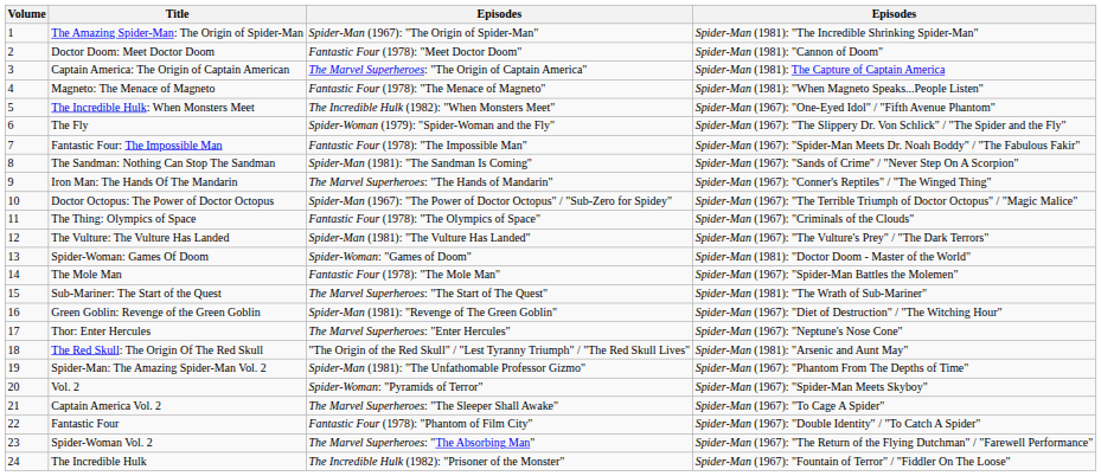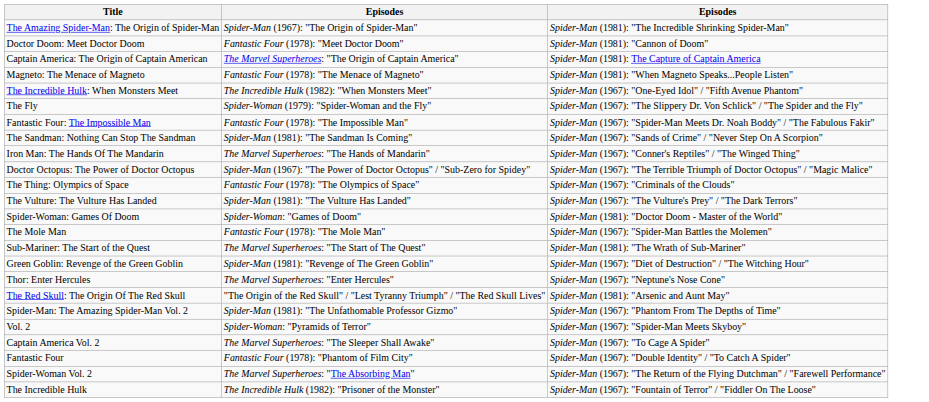 <table class="wikitable">
 <tr>
-<th>Volume</th>
 <th>Title</th>
 <th>Episodes</th>
 <th>Episodes</th>
 </tr>
 <tr>
-<td>1</td>
 <td><a href='#'>The Amazing Spider-Man</a>: The Origin of Spider-Man</td>
 <td><em>Spider-Man</em> (1967): "The Origin of Spider-Man"</td>
 <td><em>Spider-Man</em> (1981): "The Incredible Shrinking Spider-Man"</td>
 </tr>
 <tr>
-<td>2</td>
 <td>Doctor Doom: Meet Doctor Doom</td>
 <td><em>Fantastic Four</em> (1978): "Meet Doctor Doom"</td>
 <td><em>Spider-Man</em> (1981): "Cannon of Doom"</td>
 </tr>
 <tr>
-<td>3</td>
 <td>Captain America: The Origin of Captain American</td>
 <td><em><a href='#'>The Marvel Superheroes</a></em>: "The Origin of Captain America"</td>
 <td><em>Spider-Man</em> (1981): <a href='#'>The Capture of Captain America</a></td>
 </tr>
 <tr>
-<td>4</td>
 <td>Magneto: The Menace of Magneto</td>
 <td><em>Fantastic Four</em> (1978): "The Menace of Magneto"</td>
 <td><em>Spider-Man</em> (1981): "When Magneto Speaks...People Listen"</td>
 </tr>
 <tr>
-<td>5</td>
 <td><a href='#'>The Incredible Hulk</a>: When Monsters Meet</td>
 <td><em>The Incredible Hulk</em> (1982): "When Monsters Meet"</td>
 <td><em>Spider-Man</em> (1967): "One-Eyed Idol" / "Fifth Avenue Phantom"</td>
 </tr>
 <tr>
-<td>6</td>
 <td>The Fly</td>
 <td><em>Spider-Woman</em> (1979): "Spider-Woman and the Fly"</td>
 <td><em>Spider-Man</em> (1967): "The Slippery Dr. Von Schlick" / "The Spider and the Fly"</td>
 </tr>
 <tr>
-<td>7</td>
 <td>Fantastic Four: <a href='#'>The Impossible Man</a></td>
 <td><em>Fantastic Four</em> (1978): "The Impossible Man"</td>
 <td><em>Spider-Man</em> (1967): "Spider-Man Meets Dr. Noah Boddy" / "The Fabulous Fakir"</td>
 </tr>
 <tr>
-<td>8</td>
 <td>The Sandman: Nothing Can Stop The Sandman</td>
 <td><em>Spider-Man</em> (1981): "The Sandman Is Coming"</td>
 <td><em>Spider-Man</em> (1967): "Sands of Crime" / "Never Step On A Scorpion"</td>
 </tr>
 <tr>
-<td>9</td>
 <td>Iron Man: The Hands Of The Mandarin</td>
 <td><em>The Marvel Superheroes</em>: "The Hands of Mandarin"</td>
 <td><em>Spider-Man</em> (1967): "Conner's Reptiles" / "The Winged Thing"</td>
 </tr>
 <tr>
-<td>10</td>
 <td>Doctor Octopus: The Power of Doctor Octopus</td>
 <td><em>Spider-Man</em> (1967): "The Power of Doctor Octopus" / "Sub-Zero for Spidey"</td>
 <td><em>Spider-Man</em> (1967): "The Terrible Triumph of Doctor Octopus" / "Magic Malice"</td>
 </tr>
 <tr>
-<td>11</td>
 <td>The Thing: Olympics of Space</td>
 <td><em>Fantastic Four</em> (1978): "The Olympics of Space"</td>
 <td><em>Spider-Man</em> (1967): "Criminals of the Clouds"</td>
 </tr>
 <tr>
-<td>12</td>
 <td>The Vulture: The Vulture Has Landed</td>
 <td><em>Spider-Man</em> (1981): "The Vulture Has Landed"</td>
 <td><em>Spider-Man</em> (1967): "The Vulture's Prey" / "The Dark Terrors"</td>
 </tr>
 <tr>
-<td>13</td>
 <td>Spider-Woman: Games Of Doom</td>
 <td><em>Spider-Woman</em>: "Games of Doom"</td>
 <td><em>Spider-Man</em> (1981): "Doctor Doom - Master of the World"</td>
 </tr>
 <tr>
-<td>14</td>
 <td>The Mole Man</td>
 <td><em>Fantastic Four</em> (1978): "The Mole Man"</td>
 <td><em>Spider-Man</em> (1967): "Spider-Man Battles the Molemen"</td>
 </tr>
 <tr>
-<td>15</td>
 <td>Sub-Mariner: The Start of the Quest</td>
 <td><em>The Marvel Superheroes</em>: "The Start of The Quest"</td>
 <td><em>Spider-Man</em> (1981): "The Wrath of Sub-Mariner"</td>
 </tr>
 <tr>
-<td>16</td>
 <td>Green Goblin: Revenge of the Green Goblin</td>
 <td><em>Spider-Man</em> (1981): "Revenge of The Green Goblin"</td>
 <td><em>Spider-Man</em> (1967): "Diet of Destruction" / "The Witching Hour"</td>
 </tr>
 <tr>
-<td>17</td>
 <td>Thor: Enter Hercules</td>
 <td><em>The Marvel Superheroes</em>: "Enter Hercules"</td>
 <td><em>Spider-Man</em> (1967): "Neptune's Nose Cone"</td>
 </tr>
 <tr>
-<td>18</td>
 <td><a href='#'>The Red Skull</a>: The Origin Of The Red Skull</td>
 <td>"The Origin of the Red Skull" / "Lest Tyranny Triumph" / "The Red Skull Lives"</td>
 <td><em>Spider-Man</em> (1981): "Arsenic and Aunt May"</td>
 </tr>
 <tr>
-<td>19</td>
 <td>Spider-Man: The Amazing Spider-Man Vol. 2</td>
 <td><em>Spider-Man</em> (1981): "The Unfathomable Professor Gizmo"</td>
 <td><em>Spider-Man</em> (1967): "Phantom From The Depths of Time"</td>
 </tr>
 <tr>
-<td>20</td>
 <td Thor: >Vol. 2</td>
 <td><em>Spider-Woman</em>: "Pyramids of Terror"</td>
 <td><em>Spider-Man</em> (1967): "Spider-Man Meets Skyboy"</td>
 </tr>
 <tr>
-<td>21</td>
 <td>Captain America Vol. 2</td>
 <td><em>The Marvel Superheroes</em>: "The Sleeper Shall Awake"</td>
 <td><em>Spider-Man</em> (1967): "To Cage A Spider"</td>
 </tr>
 <tr>
-<td>22</td>
 <td>Fantastic Four</td>
 <td><em>Fantastic Four</em> (1978): "Phantom of Film City"</td>
 <td><em>Spider-Man</em> (1967): "Double Identity" / "To Catch A Spider"</td>
 </tr>
 <tr>
-<td>23</td>
 <td>Spider-Woman  Vol. 2</td>
 <td><em>The Marvel Superheroes</em>: "<a href='#'>The Absorbing Man</a>"</td>
 <td><em>Spider-Man</em> (1967): "The Return of the Flying Dutchman" / "Farewell Performance"</td>
 </tr>
 <tr>
-<td>24</td>
 <td>The Incredible Hulk</td>
 <td><em>The Incredible Hulk</em> (1982): "Prisoner of the Monster"</td>
 <td><em>Spider-Man</em> (1967): "Fountain of Terror" / "Fiddler On The Loose"</td>
 </tr>
 </table>
